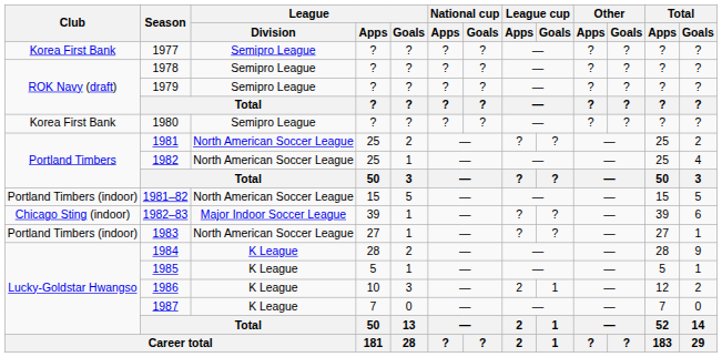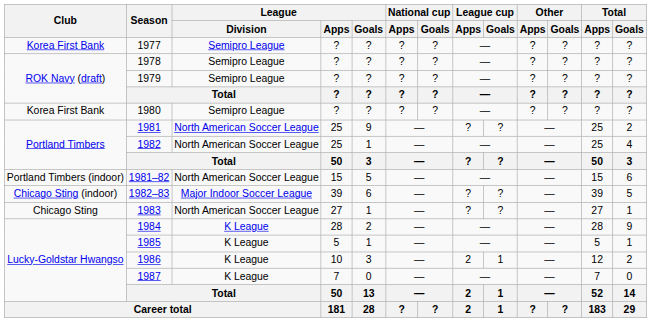 <table class="wikitable" style="text-align:center">
 <tr>
 <th rowspan="2">Club</th>
 <th rowspan="2">Season</th>
 <th colspan="3">League</th>
 <th colspan="2">National cup</th>
 <th colspan="2">League cup</th>
 <th colspan="2">Other</th>
 <th colspan="2">Total</th>
 </tr>
 <tr>
 <th>Division</th>
 <th>Apps</th>
 <th>Goals</th>
 <th>Apps</th>
 <th>Goals</th>
 <th>Apps</th>
 <th>Goals</th>
 <th>Apps</th>
 <th>Goals</th>
 <th>Apps</th>
 <th>Goals</th>
 </tr>
 <tr>
 <td><a href='#'>Korea First Bank</a></td>
 <td>1977</td>
 <td><a href='#'>Semipro League</a></td>
 <td>?</td>
 <td>?</td>
 <td>?</td>
 <td>?</td>
 <td colspan="2">—</td>
 <td>?</td>
 <td>?</td>
 <td>?</td>
 <td>?</td>
 </tr>
 <tr>
 <td rowspan="3"><a href='#'>ROK Navy</a> (<a href='#'>draft</a>)</td>
 <td>1978</td>
 <td>Semipro League</td>
 <td>?</td>
 <td>?</td>
 <td>?</td>
 <td>?</td>
 <td colspan="2">—</td>
 <td>?</td>
 <td>?</td>
 <td>?</td>
 <td>?</td>
 </tr>
 <tr>
 <td>1979</td>
 <td>Semipro League</td>
 <td>?</td>
 <td>?</td>
 <td>?</td>
 <td>?</td>
 <td colspan="2">—</td>
 <td>?</td>
 <td>?</td>
 <td>?</td>
 <td>?</td>
 </tr>
 <tr>
 <th colspan="2">Total</th>
 <th>?</th>
 <th>?</th>
 <th>?</th>
 <th>?</th>
 <th colspan="2">—</th>
 <th>?</th>
 <th>?</th>
 <th>?</th>
 <th>?</th>
 </tr>
 <tr>
 <td>Korea First Bank</td>
 <td>1980</td>
 <td>Semipro League</td>
 <td>?</td>
 <td>?</td>
 <td>?</td>
 <td>?</td>
 <td colspan="2">—</td>
 <td>?</td>
 <td>?</td>
 <td>?</td>
 <td>?</td>
 </tr>
 <tr>
 <td rowspan="3"><a href='#'>Portland Timbers</a></td>
 <td><a href='#'>1981</a></td>
 <td><a href='#'>North American Soccer League</a></td>
 <td>25</td>
-<td>2</td>
+<td>9</td>
 <td colspan="2">—</td>
 <td>?</td>
 <td>?</td>
 <td colspan="2">—</td>
 <td>25</td>
 <td>2</td>
 </tr>
 <tr>
 <td><a href='#'>1982</a></td>
 <td>North American Soccer League</td>
 <td>25</td>
 <td>1</td>
 <td colspan="2">—</td>
 <td colspan="2">—</td>
 <td colspan="2">—</td>
 <td>25</td>
 <td>4</td>
 </tr>
 <tr>
 <th colspan="2">Total</th>
 <th>50</th>
 <th>3</th>
 <th colspan="2">—</th>
 <th>?</th>
 <th>?</th>
 <th colspan="2">—</th>
 <th>50</th>
 <th>3</th>
 </tr>
 <tr>
 <td>Portland Timbers (indoor)</td>
 <td><a href='#'>1981–82</a></td>
 <td>North American Soccer League</td>
 <td>15</td>
 <td>5</td>
 <td colspan="2">—</td>
 <td colspan="2">—</td>
 <td colspan="2">—</td>
 <td>15</td>
-<td>5</td>
+<td>6</td>
 </tr>
 <tr>
 <td><a href='#'>Chicago Sting</a> (indoor)</td>
 <td><a href='#'>1982–83</a></td>
 <td><a href='#'>Major Indoor Soccer League</a></td>
 <td>39</td>
-<td>1</td>
+<td>6</td>
 <td colspan="2">—</td>
 <td>?</td>
 <td>?</td>
 <td colspan="2">—</td>
 <td>39</td>
-<td>6</td>
+<td>5</td>
 </tr>
 <tr>
-<td>Portland Timbers (indoor)</td>
+<td>Chicago Sting</td>
 <td><a href='#'>1983</a></td>
 <td>North American Soccer League</td>
 <td>27</td>
 <td>1</td>
 <td colspan="2">—</td>
 <td>?</td>
 <td>?</td>
 <td colspan="2">—</td>
 <td>27</td>
 <td>1</td>
 </tr>
 <tr>
 <td rowspan="5"><a href='#'>Lucky-Goldstar Hwangso</a></td>
 <td><a href='#'>1984</a></td>
 <td><a href='#'>K League</a></td>
 <td>28</td>
 <td>2</td>
 <td colspan="2">—</td>
 <td colspan="2">—</td>
 <td colspan="2">—</td>
 <td>28</td>
 <td>9</td>
 </tr>
 <tr>
 <td><a href='#'>1985</a></td>
 <td>K League</td>
 <td>5</td>
 <td>1</td>
 <td colspan="2">—</td>
 <td colspan="2">—</td>
 <td colspan="2">—</td>
 <td>5</td>
 <td>1</td>
 </tr>
 <tr>
 <td><a href='#'>1986</a></td>
 <td>K League</td>
 <td>10</td>
 <td>3</td>
 <td colspan="2">—</td>
 <td>2</td>
 <td>1</td>
 <td colspan="2">—</td>
 <td>12</td>
 <td>2</td>
 </tr>
 <tr>
 <td><a href='#'>1987</a></td>
 <td>K League</td>
 <td>7</td>
 <td>0</td>
 <td colspan="2">—</td>
 <td colspan="2">—</td>
 <td colspan="2">—</td>
 <td>7</td>
 <td>0</td>
 </tr>
 <tr>
 <th colspan="2">Total</th>
 <th>50</th>
 <th>13</th>
 <th colspan="2">—</th>
 <th>2</th>
 <th>1</th>
 <th colspan="2">—</th>
 <th>52</th>
 <th>14</th>
 </tr>
 <tr>
 <th colspan="3">Career total</th>
 <th>181</th>
 <th>28</th>
 <th>?</th>
 <th>?</th>
 <th>2</th>
 <th>1</th>
 <th>?</th>
 <th>?</th>
 <th>183</th>
 <th>29</th>
 </tr>
 </table>
